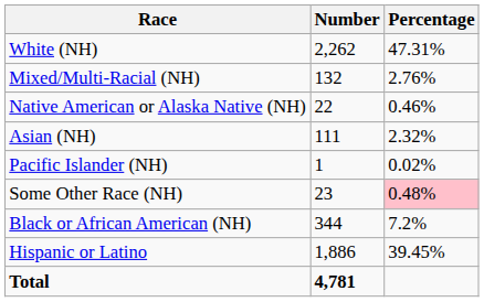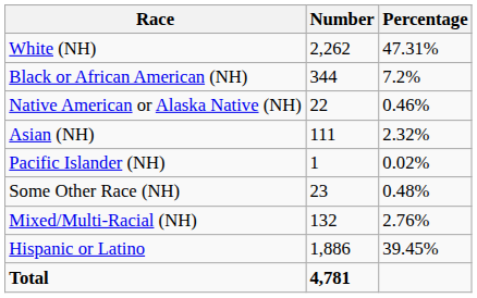 <table class="wikitable">
 <tr>
 <th>Race</th>
 <th>Number</th>
 <th>Percentage</th>
 </tr>
 <tr>
 <td><a href='#'>White</a> (NH)</td>
 <td>2,262</td>
 <td>47.31%</td>
 </tr>
 <tr>
-<td><a href='#'>Mixed/Multi-Racial</a> (NH)</td>
-<td>132</td>
-<td>2.76%</td>
+<td><a href='#'>Black or African American</a> (NH)</td>
+<td>344</td>
+<td>7.2%</td>
 </tr>
 <tr>
 <td><a href='#'>Native American</a> or <a href='#'>Alaska Native</a> (NH)</td>
 <td>22</td>
 <td>0.46%</td>
 </tr>
 <tr>
 <td><a href='#'>Asian</a> (NH)</td>
 <td>111</td>
 <td>2.32%</td>
 </tr>
 <tr>
 <td><a href='#'>Pacific Islander</a> (NH)</td>
 <td>1</td>
 <td>0.02%</td>
 </tr>
 <tr>
 <td>Some Other Race (NH)</td>
 <td>23</td>
-<td style="background: pink;">0.48%</td>
+<td>0.48%</td>
 </tr>
 <tr>
-<td><a href='#'>Black or African American</a> (NH)</td>
-<td>344</td>
-<td>7.2%</td>
+<td><a href='#'>Mixed/Multi-Racial</a> (NH)</td>
+<td>132</td>
+<td>2.76%</td>
 </tr>
 <tr>
 <td><a href='#'>Hispanic or Latino</a></td>
 <td>1,886</td>
 <td>39.45%</td>
 </tr>
 <tr>
 <td><strong>Total</strong></td>
 <td><strong>4,781</strong></td>
 <td></td>
 </tr>
 </table>
